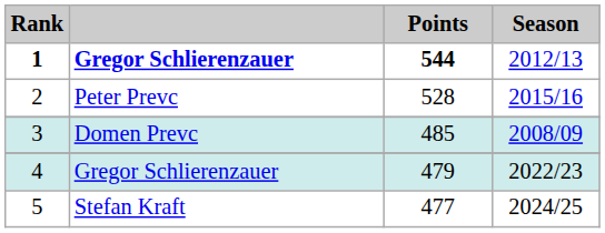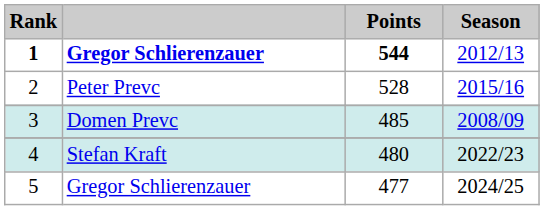 <table class="wikitable plainrowheaders" style="background:#fff; font-size:86%; line-height:16px; border:grey solid 1px; border-collapse:collapse;">
 <tr style="background:#ccc; text-align:center;">
 <th style="background:#ccc;">Rank</th>
 <th style="background:#ccc;" width="185"></th>
 <th style="background:#ccc;" width="59">Points</th>
 <th style="background:#ccc;" width="59">Season</th>
 </tr>
 <tr>
 <td align=center><strong>1</strong></td>
 <td> <strong><a href='#'>Gregor Schlierenzauer</a></strong></td>
 <td align=center><strong>544</strong></td>
 <td align=center><a href='#'>2012/13</a></td>
 </tr>
 <tr>
 <td align=center>2</td>
 <td> <a href='#'>Peter Prevc</a></td>
 <td align=center>528</td>
 <td align=center><a href='#'>2015/16</a></td>
 </tr>
 <tr>
 </tr>
 <tr bgcolor=#CFECEC>
 <td align=center>3</td>
 <td> <a href='#'>Domen Prevc</a></td>
 <td align=center>485</td>
 <td align=center><a href='#'>2008/09</a></td>
 </tr>
 <tr>
 </tr>
 <tr bgcolor=#CFECEC>
 <td align=center>4</td>
-<td> <a href='#'>Gregor Schlierenzauer</a></td>
-<td align=center>479</td>
+<td> <a href='#'>Stefan Kraft</a></td>
+<td align=center>480</td>
 <td align=center>2022/23</td>
 </tr>
 <tr>
 <td align=center>5</td>
-<td> <a href='#'>Stefan Kraft</a></td>
+<td> <a href='#'>Gregor Schlierenzauer</a></td>
 <td align=center>477</td>
 <td align=center>2024/25</td>
 </tr>
 </table>
